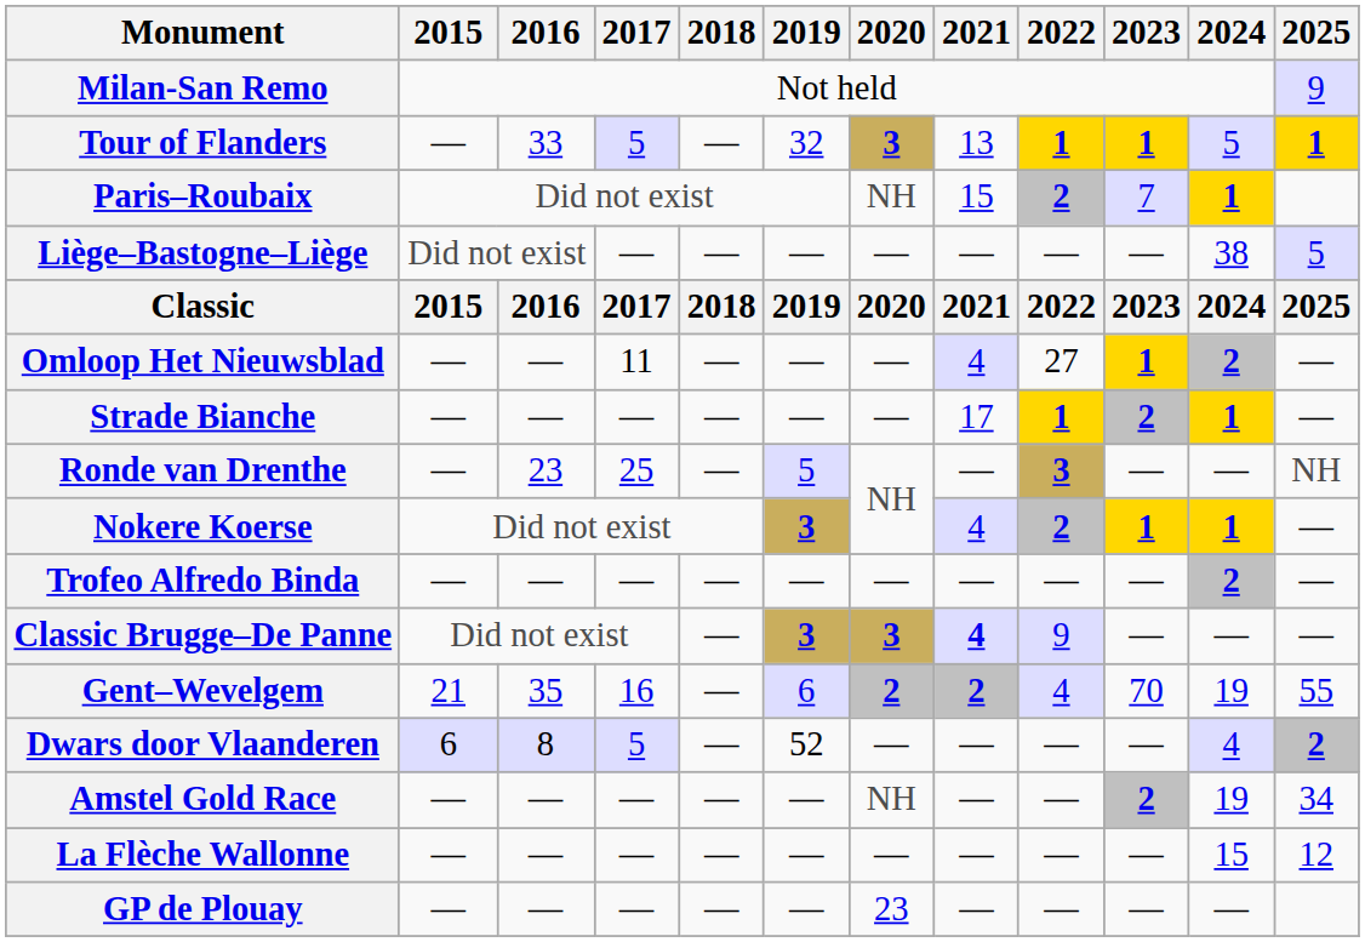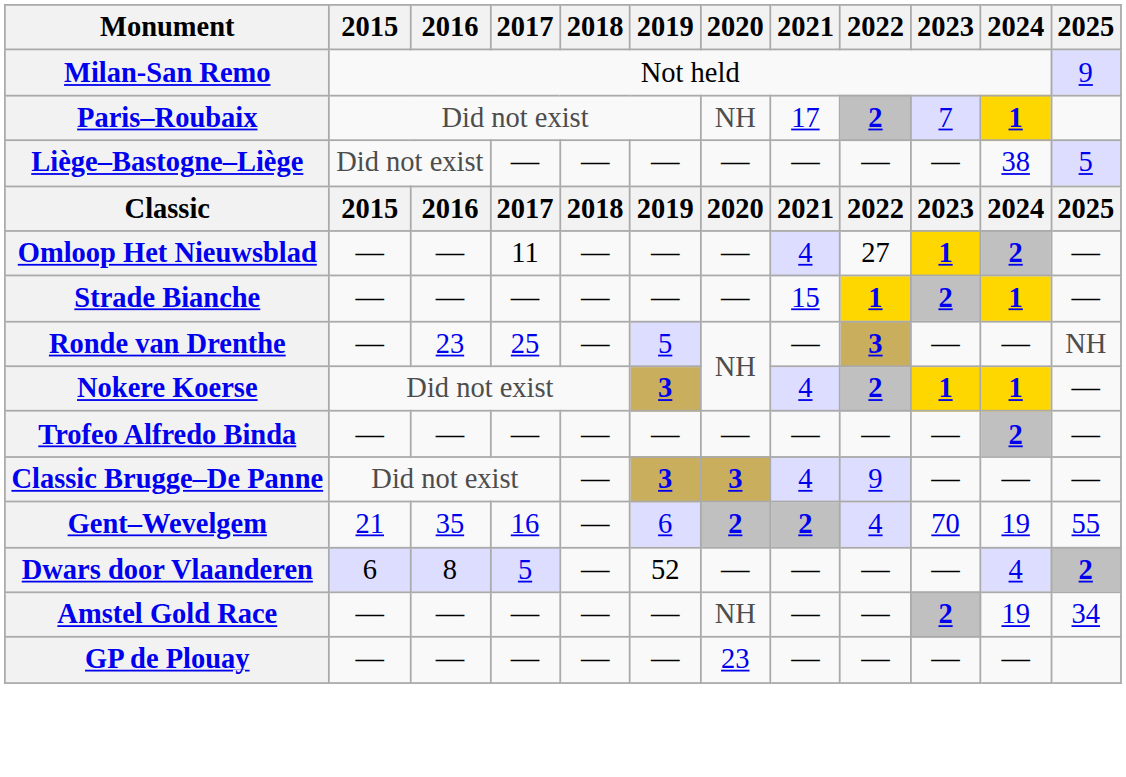 <table class="wikitable plainrowheaders">
 <tr>
 <th>Monument</th>
 <th>2015</th>
 <th>2016</th>
 <th>2017</th>
 <th>2018</th>
 <th>2019</th>
 <th>2020</th>
 <th>2021</th>
 <th>2022</th>
 <th>2023</th>
 <th>2024</th>
 <th>2025</th>
 </tr>
 <tr style="text-align:center;">
 <th scope="row"><a href='#'>Milan-San Remo</a></th>
 <td colspan=10 align=center>Not held</td>
 <td style="background:#ddf;"><a href='#'>9</a></td>
 </tr>
 <tr style="text-align:center;">
-<th scope="row"><a href='#'>Tour of Flanders</a></th>
-<td>—</td>
-<td><a href='#'>33</a></td>
-<td style="background:#ddf;"><a href='#'>5</a></td>
-<td>—</td>
-<td><a href='#'>32</a></td>
-<td style="background:#C9AE5D;"><a href='#'><strong>3</strong></a></td>
-<td><a href='#'>13</a></td>
-<td style="background:gold;"><a href='#'><strong>1</strong></a></td>
-<td style="background:gold;"><a href='#'><strong>1</strong></a></td>
-<td style="background:#ddf;"><a href='#'>5</a></td>
-<td style="background:gold;"><a href='#'><strong>1</strong></a></td>
-</tr>
-<tr style="text-align:center;">
 <th scope="row"><a href='#'>Paris–Roubaix</a></th>
 <td style="color:#4d4d4d;" colspan=5>Did not exist</td>
 <td style="color:#4d4d4d;">NH</td>
-<td><a href='#'>15</a></td>
+<td><a href='#'>17</a></td>
 <td style="background:silver;"><a href='#'><strong>2</strong></a></td>
 <td style="background:#ddf;"><a href='#'>7</a></td>
 <td style="background:gold;"><a href='#'><strong>1</strong></a></td>
 <td></td>
 </tr>
 <tr style="text-align:center;">
 <th scope="row"><a href='#'>Liège–Bastogne–Liège</a></th>
 <td style="color:#4d4d4d;" colspan=2>Did not exist</td>
 <td>—</td>
 <td>—</td>
 <td>—</td>
 <td>—</td>
 <td>—</td>
 <td>—</td>
 <td>—</td>
 <td><a href='#'>38</a></td>
 <td style="background:#ddf;"><a href='#'>5</a></td>
 </tr>
 <tr>
 <th>Classic</th>
 <th>2015</th>
 <th>2016</th>
 <th>2017</th>
 <th>2018</th>
 <th>2019</th>
 <th>2020</th>
 <th>2021</th>
 <th>2022</th>
 <th>2023</th>
 <th>2024</th>
 <th>2025</th>
 </tr>
 <tr style="text-align:center;">
 <th scope="row"><a href='#'>Omloop Het Nieuwsblad</a></th>
 <td>—</td>
 <td>—</td>
 <td>11</td>
 <td>—</td>
 <td>—</td>
 <td>—</td>
 <td style="background:#ddf;"><a href='#'>4</a></td>
 <td>27</td>
 <th style="background:gold;"><a href='#'>1</a></th>
 <th style="background:silver;"><a href='#'>2</a></th>
 <td>—</td>
 </tr>
 <tr style="text-align:center;">
 <th scope="row"><a href='#'>Strade Bianche</a></th>
 <td>—</td>
 <td>—</td>
 <td>—</td>
 <td>—</td>
 <td>—</td>
 <td>—</td>
-<td><a href='#'>17</a></td>
+<td><a href='#'>15</a></td>
 <td style="background:gold;"><a href='#'><strong>1</strong></a></td>
 <td style="background:silver;"><a href='#'><strong>2</strong></a></td>
 <td style="background:gold;"><a href='#'><strong>1</strong></a></td>
 <td>—</td>
 </tr>
 <tr style="text-align:center;">
 <th scope="row"><a href='#'>Ronde van Drenthe</a></th>
 <td>—</td>
 <td><a href='#'>23</a></td>
 <td><a href='#'>25</a></td>
 <td>—</td>
 <td style="background:#ddf;"><a href='#'>5</a></td>
 <td style="color:#4d4d4d;" rowspan=2>NH</td>
 <td>—</td>
 <td style="background:#C9AE5D;"><a href='#'><strong>3</strong></a></td>
 <td>—</td>
 <td>—</td>
 <td style="color:#4d4d4d;">NH</td>
 </tr>
 <tr style="text-align:center;">
 <th scope="row"><a href='#'>Nokere Koerse</a></th>
 <td style="color:#4d4d4d;" colspan=4>Did not exist</td>
 <td style="background:#C9AE5D;"><a href='#'><strong>3</strong></a></td>
 <td style="background:#ddf;"><a href='#'>4</a></td>
 <td style="background:silver;"><a href='#'><strong>2</strong></a></td>
 <td style="background:gold;"><a href='#'><strong>1</strong></a></td>
 <td style="background:gold;"><a href='#'><strong>1</strong></a></td>
 <td>—</td>
 </tr>
 <tr style="text-align:center;">
 <th scope="row"><a href='#'>Trofeo Alfredo Binda</a></th>
 <td>—</td>
 <td>—</td>
 <td>—</td>
 <td>—</td>
 <td>—</td>
 <td>—</td>
 <td>—</td>
 <td>—</td>
 <td>—</td>
 <td style="background:silver;"><a href='#'><strong>2</strong></a></td>
 <td>—</td>
 </tr>
 <tr style="text-align:center;">
 <th scope="row"><a href='#'>Classic Brugge–De Panne</a></th>
 <td style="color:#4d4d4d;" colspan=3>Did not exist</td>
 <td>—</td>
 <td style="background:#C9AE5D;"><a href='#'><strong>3</strong></a></td>
 <td style="background:#C9AE5D;"><a href='#'><strong>3</strong></a></td>
-<td style="background:#ddf;"><strong><a href='#'>4</a></strong></td>
+<td style="background:#ddf;"><a href='#'>4</a></td>
 <td style="background:#ddf;"><a href='#'>9</a></td>
 <td>—</td>
 <td>—</td>
 <td>—</td>
 </tr>
 <tr style="text-align:center;">
 <th scope="row"><a href='#'>Gent–Wevelgem</a></th>
 <td><a href='#'>21</a></td>
 <td><a href='#'>35</a></td>
 <td><a href='#'>16</a></td>
 <td>—</td>
 <td style="background:#ddf;"><a href='#'>6</a></td>
 <td style="background:silver;"><a href='#'><strong>2</strong></a></td>
 <td style="background:silver;"><a href='#'><strong>2</strong></a></td>
 <td style="background:#ddf;"><a href='#'>4</a></td>
 <td><a href='#'>70</a></td>
 <td><a href='#'>19</a></td>
 <td><a href='#'>55</a></td>
 </tr>
 <tr style="text-align:center;">
 <th scope="row"><a href='#'>Dwars door Vlaanderen</a></th>
 <td style="background:#ddf;">6</td>
 <td style="background:#ddf;">8</td>
 <td style="background:#ddf;"><a href='#'>5</a></td>
 <td>—</td>
 <td>52</td>
 <td>—</td>
 <td>—</td>
 <td>—</td>
 <td>—</td>
 <td style="background:#ddf;"><a href='#'>4</a></td>
 <td style="background:silver;"><a href='#'><strong>2</strong></a></td>
 </tr>
 <tr style="text-align:center;">
 <th scope="row"><a href='#'>Amstel Gold Race</a></th>
 <td>—</td>
 <td>—</td>
 <td>—</td>
 <td>—</td>
 <td>—</td>
 <td style="color:#4d4d4d;">NH</td>
 <td>—</td>
 <td>—</td>
 <td style="background:silver;"><a href='#'><strong>2</strong></a></td>
 <td><a href='#'>19</a></td>
 <td><a href='#'>34</a></td>
 </tr>
 <tr style="text-align:center;">
-<th scope="row"><a href='#'>La Flèche Wallonne</a></th>
-<td>—</td>
-<td>—</td>
-<td>—</td>
-<td>—</td>
-<td>—</td>
-<td>—</td>
-<td>—</td>
-<td>—</td>
-<td>—</td>
-<td><a href='#'>15</a></td>
-<td><a href='#'>12</a></td>
-</tr>
-<tr style="text-align:center;">
 <th scope="row"><a href='#'>GP de Plouay</a></th>
 <td>—</td>
 <td>—</td>
 <td>—</td>
 <td>—</td>
 <td>—</td>
 <td><a href='#'>23</a></td>
 <td>—</td>
 <td>—</td>
 <td>—</td>
 <td>—</td>
 <td></td>
 </tr>
 </table>
